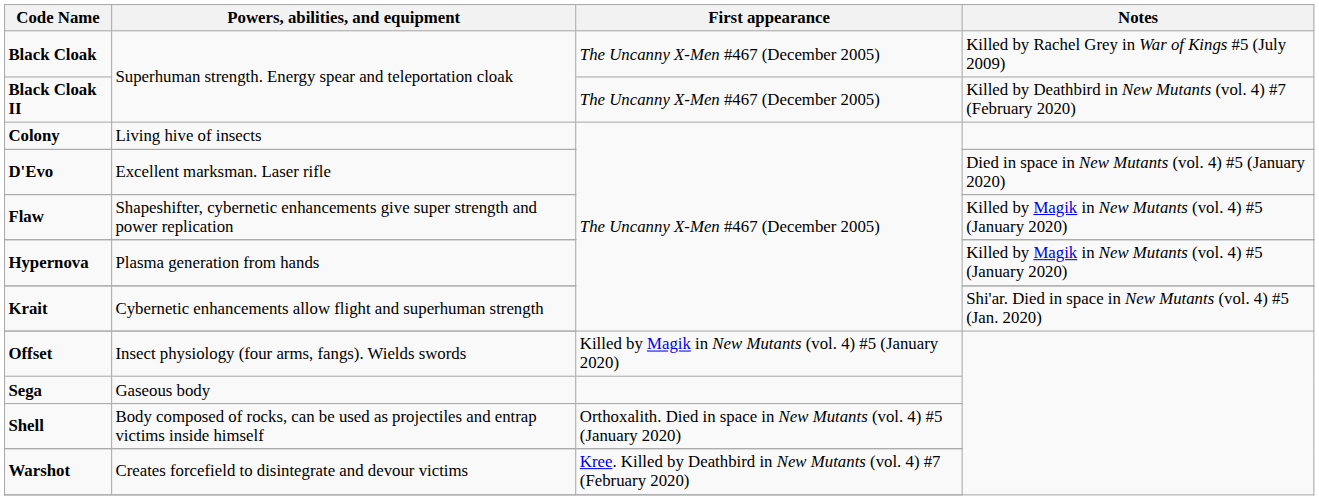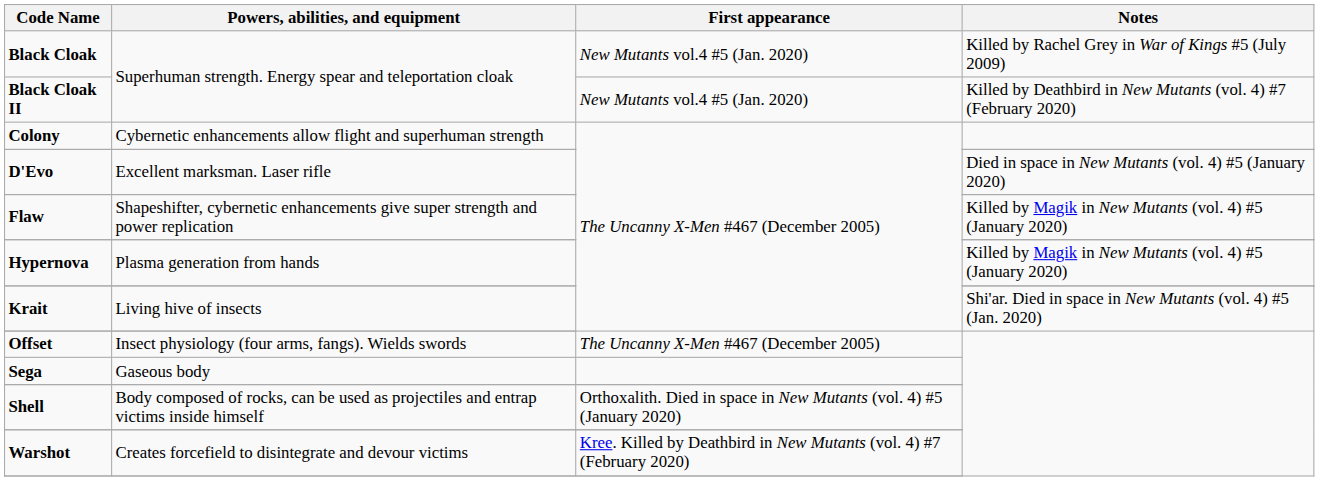 <table class="wikitable sortable">
 <tr>
 <th>Code Name</th>
 <th>Powers, abilities, and equipment</th>
 <th>First appearance</th>
 <th>Notes</th>
 </tr>
 <tr>
 <td><strong>Black Cloak</strong></td>
 <td rowspan=2>Superhuman strength. Energy spear and teleportation cloak</td>
-<td><em>The Uncanny X-Men</em> #467 (December 2005)</td>
+<td><em>New Mutants</em> vol.4 #5 (Jan. 2020)</td>
 <td>Killed by Rachel Grey in <em>War of Kings</em> #5 (July 2009)</td>
 </tr>
 <tr>
 <td><strong>Black Cloak II</strong></td>
-<td><em>The Uncanny X-Men</em> #467 (December 2005)</td>
+<td><em>New Mutants</em> vol.4 #5 (Jan. 2020)</td>
 <td>Killed by Deathbird in <em>New Mutants</em> (vol. 4) #7 (February 2020)</td>
 </tr>
 <tr>
 <td><strong>Colony</strong></td>
-<td>Living hive of insects</td>
+<td>Cybernetic enhancements allow flight and superhuman strength</td>
 <td rowspan=10><em>The Uncanny X-Men</em> #467 (December 2005)</td>
 <td></td>
 </tr>
 <tr | >
 </tr>
 <tr>
 <td><strong>D'Evo</strong></td>
 <td>Excellent marksman. Laser rifle</td>
 <td>Died in space in <em>New Mutants</em> (vol. 4) #5 (January 2020)</td>
 </tr>
 <tr | >
 </tr>
 <tr>
 <td><strong>Flaw</strong></td>
 <td>Shapeshifter, cybernetic enhancements give super strength and power replication</td>
 <td>Killed by <a href='#'>Magik</a> in <em>New Mutants</em> (vol. 4) #5 (January 2020)</td>
 </tr>
 <tr | >
 </tr>
 <tr>
 <td><strong>Hypernova</strong></td>
 <td>Plasma generation from hands</td>
 <td>Killed by <a href='#'>Magik</a> in <em>New Mutants</em> (vol. 4) #5 (January 2020)</td>
 </tr>
 <tr | >
 </tr>
 <tr>
 <td><strong>Krait</strong></td>
-<td>Cybernetic enhancements allow flight and superhuman strength</td>
+<td>Living hive of insects</td>
 <td>Shi'ar. Died in space in <em>New Mutants</em> (vol. 4) #5 (Jan. 2020)</td>
 </tr>
 <tr | >
 </tr>
 <tr>
 <td><strong>Offset</strong></td>
 <td>Insect physiology (four arms, fangs). Wields swords</td>
-<td>Killed by <a href='#'>Magik</a> in <em>New Mutants</em> (vol. 4) #5 (January 2020)</td>
+<td><em>The Uncanny X-Men</em> #467 (December 2005)</td>
 </tr>
 <tr>
 <td><strong>Sega</strong></td>
 <td>Gaseous body</td>
 <td></td>
 </tr>
 <tr | >
 </tr>
 <tr>
 <td><strong>Shell</strong></td>
 <td>Body composed of rocks, can be used as projectiles and entrap victims inside himself</td>
 <td>Orthoxalith. Died in space in <em>New Mutants</em> (vol. 4) #5 (January 2020)</td>
 </tr>
 <tr | >
 </tr>
 <tr>
 <td><strong>Warshot</strong></td>
 <td>Creates forcefield to disintegrate and devour victims</td>
 <td><a href='#'>Kree</a>. Killed by Deathbird in <em>New Mutants</em> (vol. 4) #7 (February 2020)</td>
 </tr>
 <tr | >
 </tr>
 <tr>
 </tr>
 </table>
